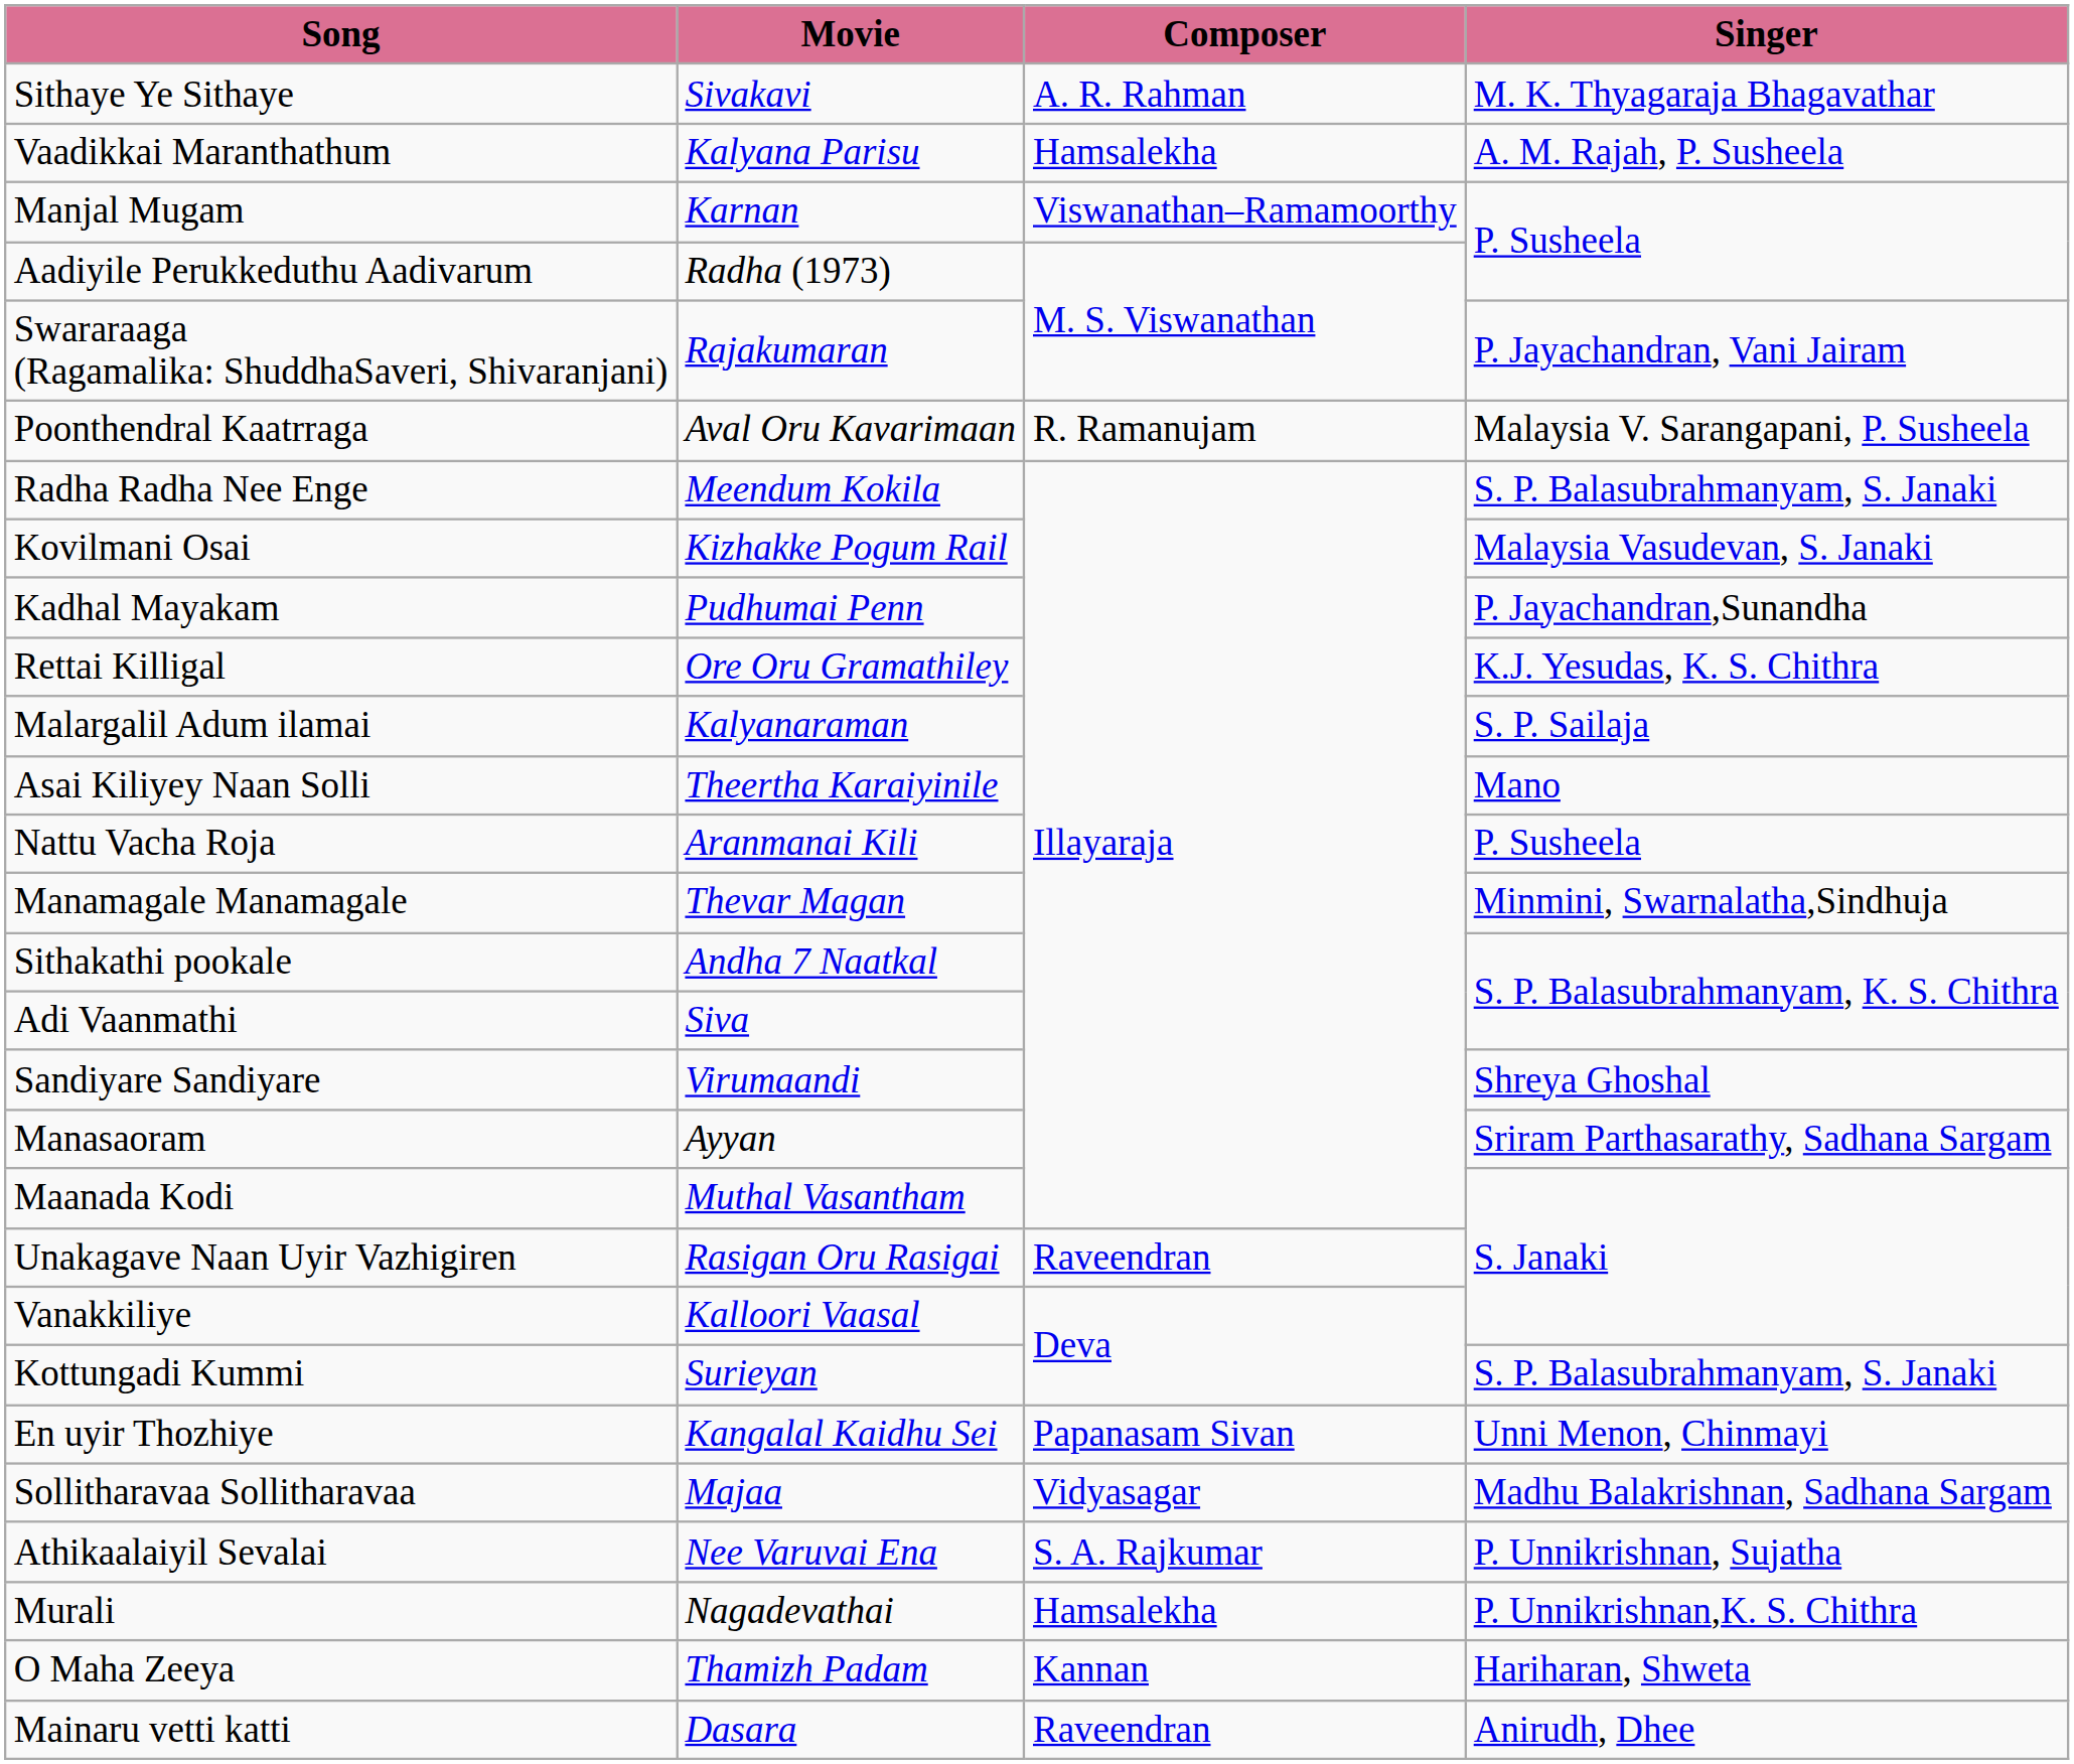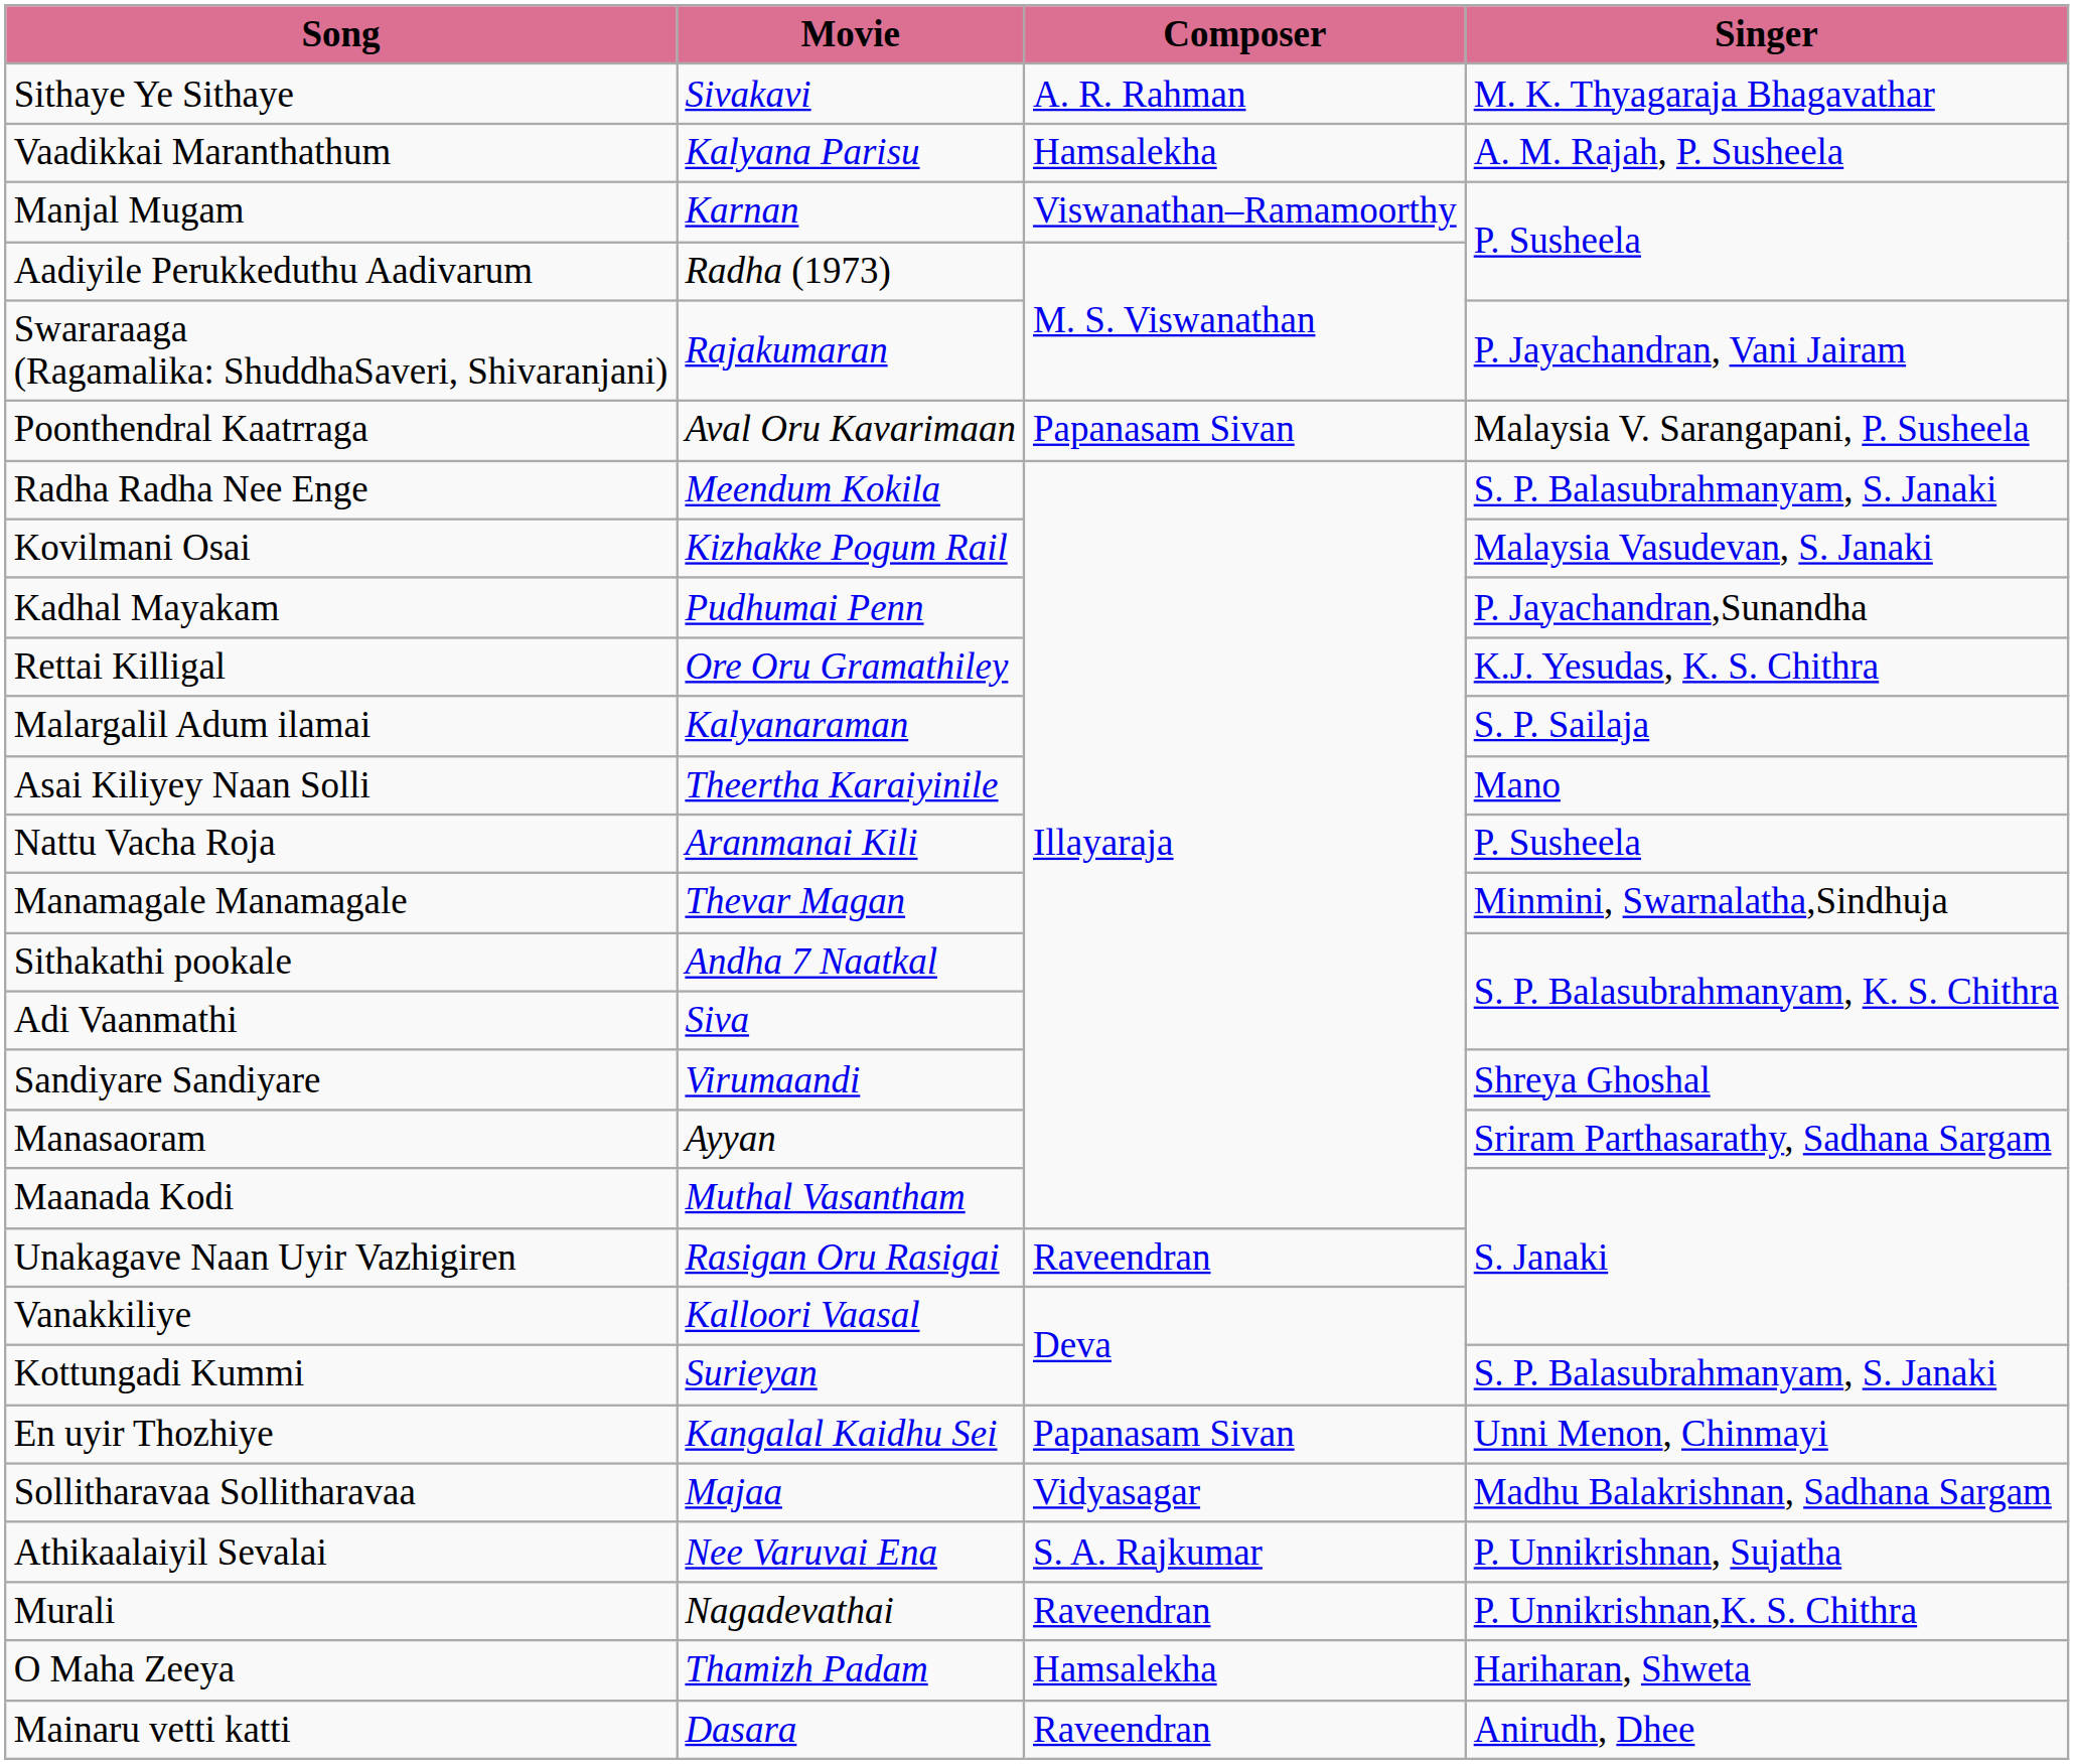 <table class="wikitable">
 <tr>
 <th style="background:#DB7093">Song</th>
 <th style="background:#DB7093">Movie</th>
 <th style="background:#DB7093">Composer</th>
 <th style="background:#DB7093">Singer</th>
 </tr>
 <tr>
 <td>Sithaye Ye Sithaye</td>
 <td><em><a href='#'>Sivakavi</a></em></td>
 <td><a href='#'>A. R. Rahman</a></td>
 <td><a href='#'>M. K. Thyagaraja Bhagavathar</a></td>
 </tr>
 <tr>
 <td>Vaadikkai Maranthathum</td>
 <td><em><a href='#'>Kalyana Parisu</a></em></td>
 <td><a href='#'>Hamsalekha</a></td>
 <td><a href='#'>A. M. Rajah</a>, <a href='#'>P. Susheela</a></td>
 </tr>
 <tr>
 <td>Manjal Mugam</td>
 <td><em><a href='#'>Karnan</a></em></td>
 <td><a href='#'>Viswanathan–Ramamoorthy</a></td>
 <td rowspan=2><a href='#'>P. Susheela</a></td>
 </tr>
 <tr>
 <td>Aadiyile Perukkeduthu Aadivarum</td>
 <td><em>Radha</em> (1973)</td>
 <td rowspan=2><a href='#'>M. S. Viswanathan</a></td>
 </tr>
 <tr>
 <td>Swararaaga<br>(Ragamalika: ShuddhaSaveri, Shivaranjani)</td>
 <td><a href='#'><em>Rajakumaran</em></a></td>
 <td><a href='#'>P. Jayachandran</a>, <a href='#'>Vani Jairam</a></td>
 </tr>
 <tr>
 <td>Poonthendral Kaatrraga</td>
 <td><em>Aval Oru Kavarimaan</em></td>
-<td>R. Ramanujam</td>
+<td><a href='#'>Papanasam Sivan</a></td>
 <td>Malaysia V. Sarangapani, <a href='#'>P. Susheela</a></td>
 </tr>
 <tr>
 <td>Radha Radha Nee Enge</td>
 <td><em><a href='#'>Meendum Kokila</a></em></td>
 <td rowspan="13"><a href='#'>Illayaraja</a></td>
 <td><a href='#'>S. P. Balasubrahmanyam</a>, <a href='#'>S. Janaki</a></td>
 </tr>
 <tr>
 <td>Kovilmani Osai</td>
 <td><em><a href='#'>Kizhakke Pogum Rail</a></em></td>
 <td><a href='#'>Malaysia Vasudevan</a>, <a href='#'>S. Janaki</a></td>
 </tr>
 <tr>
 <td>Kadhal Mayakam</td>
 <td><a href='#'><em>Pudhumai Penn</em></a></td>
 <td><a href='#'>P. Jayachandran</a>,Sunandha</td>
 </tr>
 <tr>
 <td>Rettai Killigal</td>
 <td><em><a href='#'>Ore Oru Gramathiley</a></em></td>
 <td><a href='#'>K.J. Yesudas</a>, <a href='#'>K. S. Chithra</a></td>
 </tr>
 <tr>
 <td>Malargalil Adum ilamai</td>
 <td><a href='#'><em>Kalyanaraman</em></a></td>
 <td><a href='#'>S. P. Sailaja</a></td>
 </tr>
 <tr>
 <td>Asai Kiliyey Naan Solli</td>
 <td><em><a href='#'>Theertha Karaiyinile</a></em></td>
 <td><a href='#'>Mano</a></td>
 </tr>
 <tr>
 <td>Nattu Vacha Roja</td>
 <td><em><a href='#'>Aranmanai Kili</a></em></td>
 <td><a href='#'>P. Susheela</a></td>
 </tr>
 <tr>
 <td>Manamagale Manamagale</td>
 <td><em><a href='#'>Thevar Magan</a></em></td>
 <td><a href='#'>Minmini</a>, <a href='#'>Swarnalatha</a>,Sindhuja</td>
 </tr>
 <tr>
 <td>Sithakathi pookale</td>
 <td><em><a href='#'>Andha 7 Naatkal</a></em></td>
 <td rowspan=2><a href='#'>S. P. Balasubrahmanyam</a>, <a href='#'>K. S. Chithra</a></td>
 </tr>
 <tr>
 <td>Adi Vaanmathi</td>
 <td><a href='#'><em>Siva</em></a></td>
 </tr>
 <tr>
 <td>Sandiyare Sandiyare</td>
 <td><em><a href='#'>Virumaandi</a></em></td>
 <td><a href='#'>Shreya Ghoshal</a></td>
 </tr>
 <tr>
 <td>Manasaoram</td>
 <td><em>Ayyan</em></td>
 <td><a href='#'>Sriram Parthasarathy</a>, <a href='#'>Sadhana Sargam</a></td>
 </tr>
 <tr>
 <td>Maanada Kodi</td>
 <td><em><a href='#'>Muthal Vasantham</a></em></td>
 <td rowspan="3"><a href='#'>S. Janaki</a></td>
 </tr>
 <tr>
 <td>Unakagave Naan Uyir Vazhigiren</td>
 <td><em><a href='#'>Rasigan Oru Rasigai</a></em></td>
 <td><a href='#'>Raveendran</a></td>
 </tr>
 <tr>
 <td>Vanakkiliye</td>
 <td><em><a href='#'>Kalloori Vaasal</a></em></td>
 <td rowspan=2><a href='#'>Deva</a></td>
 </tr>
 <tr>
 <td>Kottungadi Kummi</td>
 <td><em><a href='#'>Surieyan</a></em></td>
 <td><a href='#'>S. P. Balasubrahmanyam</a>, <a href='#'>S. Janaki</a></td>
 </tr>
 <tr>
 <td>En uyir Thozhiye</td>
 <td><em><a href='#'>Kangalal Kaidhu Sei</a></em></td>
 <td><a href='#'>Papanasam Sivan</a></td>
 <td><a href='#'>Unni Menon</a>, <a href='#'>Chinmayi</a></td>
 </tr>
 <tr>
 <td>Sollitharavaa Sollitharavaa</td>
 <td><em><a href='#'>Majaa</a></em></td>
 <td><a href='#'>Vidyasagar</a></td>
 <td><a href='#'>Madhu Balakrishnan</a>, <a href='#'>Sadhana Sargam</a></td>
 </tr>
 <tr>
 <td>Athikaalaiyil Sevalai</td>
 <td><em><a href='#'>Nee Varuvai Ena</a></em></td>
 <td><a href='#'>S. A. Rajkumar</a></td>
 <td><a href='#'>P. Unnikrishnan</a>, <a href='#'>Sujatha</a></td>
 </tr>
 <tr>
 <td>Murali</td>
 <td><em>Nagadevathai</em></td>
-<td><a href='#'>Hamsalekha</a></td>
+<td><a href='#'>Raveendran</a></td>
 <td><a href='#'>P. Unnikrishnan</a>,<a href='#'>K. S. Chithra</a></td>
 </tr>
 <tr>
 <td>O Maha Zeeya</td>
 <td><em><a href='#'>Thamizh Padam</a></em></td>
-<td><a href='#'>Kannan</a></td>
+<td><a href='#'>Hamsalekha</a></td>
 <td><a href='#'>Hariharan</a>, <a href='#'>Shweta</a></td>
 </tr>
 <tr>
 <td>Mainaru vetti katti</td>
 <td><em><a href='#'>Dasara</a></em></td>
 <td><a href='#'>Raveendran</a></td>
 <td><a href='#'>Anirudh</a>, <a href='#'>Dhee</a></td>
 </tr>
 </table>
